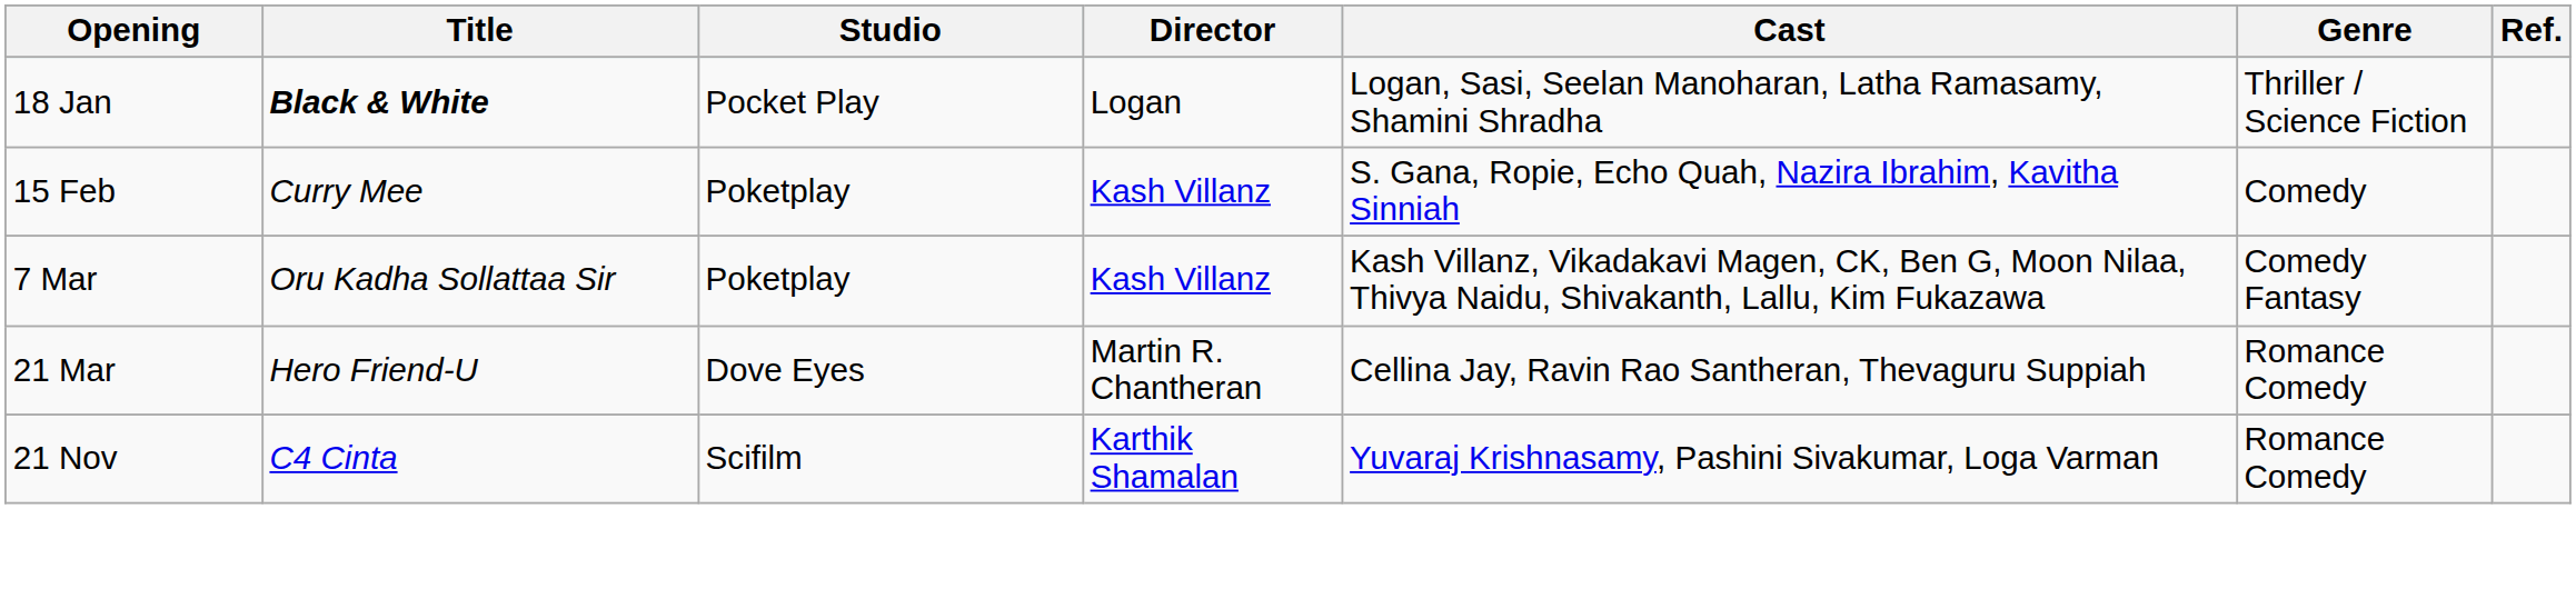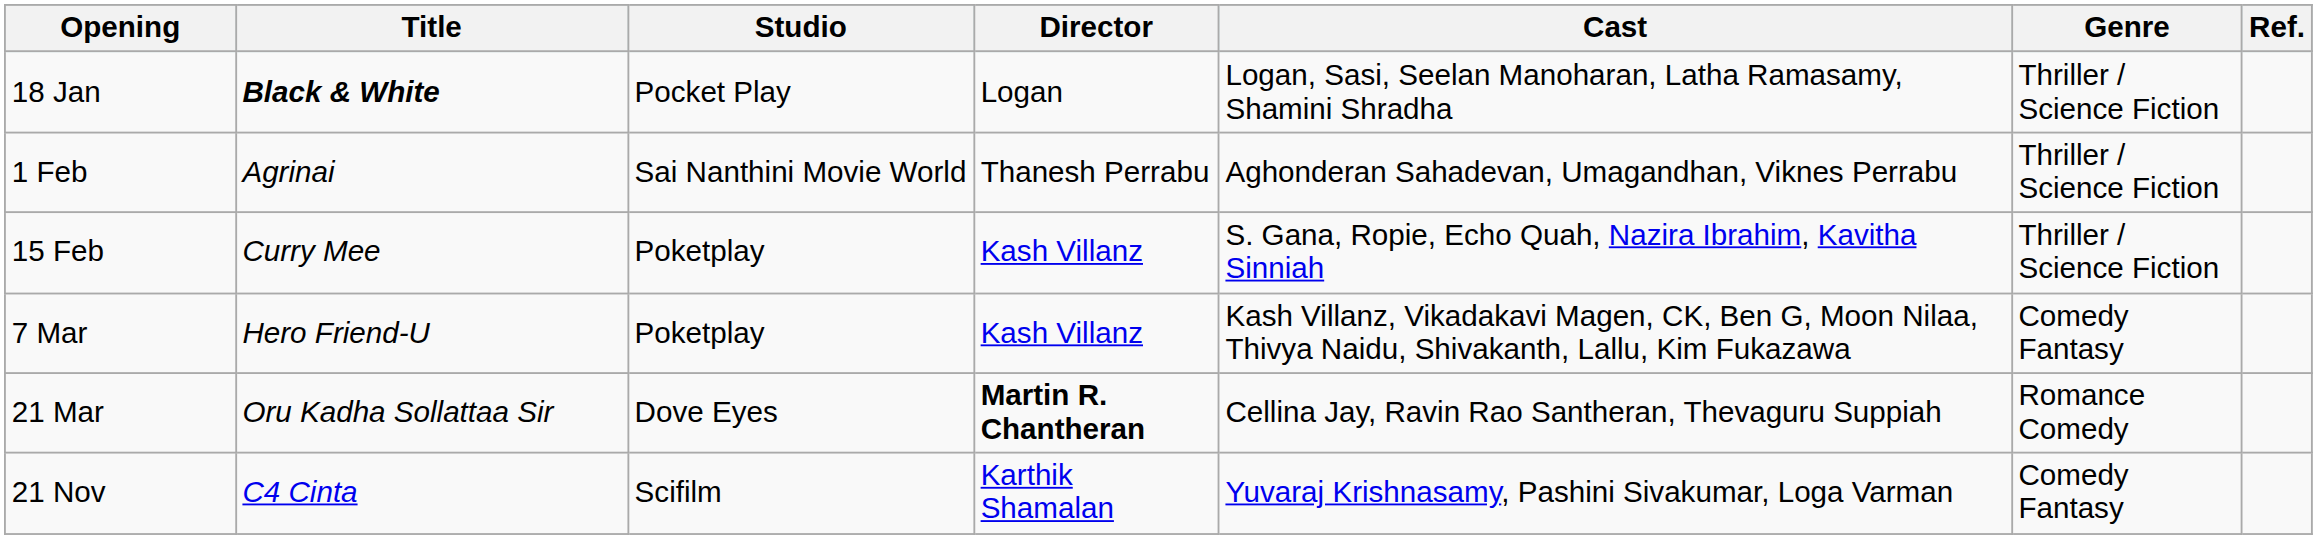 <table class="wikitable">
 <tr style="background:#b0e0e6; text-align:center;">
 <th style="width:10%;">Opening</th>
 <th style="width:17%;">Title</th>
 <th style="width:15%;">Studio</th>
 <th>Director</th>
 <th>Cast</th>
 <th style="width:10%;">Genre</th>
 <th>Ref.</th>
 </tr>
 <tr>
 <td>18 Jan</td>
 <td><strong><em>Black & White</em></strong></td>
 <td>Pocket Play</td>
 <td>Logan</td>
 <td>Logan, Sasi, Seelan Manoharan, Latha Ramasamy, Shamini Shradha</td>
 <td>Thriller / Science Fiction</td>
 <td></td>
 </tr>
 <tr>
+<td>1 Feb</td>
+<td><em>Agrinai</em></td>
+<td>Sai Nanthini Movie World</td>
+<td>Thanesh Perrabu</td>
+<td>Aghonderan Sahadevan, Umagandhan, Viknes Perrabu</td>
+<td>Thriller / Science Fiction</td>
+<td></td>
+</tr>
+<tr>
 <td>15 Feb</td>
 <td><em>Curry Mee</em></td>
 <td>Poketplay</td>
 <td><a href='#'>Kash Villanz</a></td>
 <td>S. Gana, Ropie, Echo Quah, <a href='#'>Nazira Ibrahim</a>, <a href='#'>Kavitha Sinniah</a></td>
-<td>Comedy</td>
+<td>Thriller / Science Fiction</td>
 <td></td>
 </tr>
 <tr>
 <td>7 Mar</td>
-<td><em>Oru Kadha Sollattaa Sir</em></td>
+<td><em>Hero Friend-U</em></td>
 <td>Poketplay</td>
 <td><a href='#'>Kash Villanz</a></td>
 <td>Kash Villanz, Vikadakavi Magen, CK, Ben G, Moon Nilaa, Thivya Naidu, Shivakanth, Lallu, Kim Fukazawa</td>
 <td>Comedy Fantasy</td>
 <td></td>
 </tr>
 <tr>
 <td>21 Mar</td>
-<td><em>Hero Friend-U</em></td>
+<td><em>Oru Kadha Sollattaa Sir</em></td>
 <td>Dove Eyes</td>
-<td>Martin R. Chantheran</td>
+<td><strong>Martin R. Chantheran</strong></td>
 <td>Cellina Jay, Ravin Rao Santheran, Thevaguru Suppiah</td>
 <td>Romance Comedy</td>
 <td></td>
 </tr>
 <tr>
 <td>21 Nov</td>
 <td><em><a href='#'>C4 Cinta</a></em></td>
 <td>Scifilm</td>
 <td><a href='#'>Karthik Shamalan</a></td>
 <td><a href='#'>Yuvaraj Krishnasamy</a>, Pashini Sivakumar, Loga Varman</td>
-<td>Romance Comedy</td>
+<td>Comedy Fantasy</td>
 <td></td>
 </tr>
 </table>
